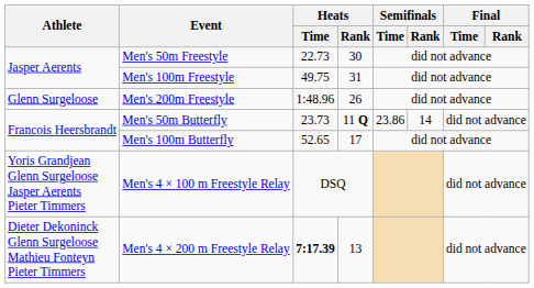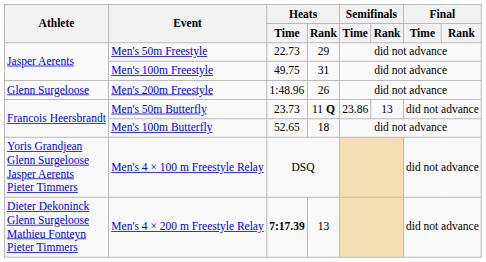 <table class=wikitable style="font-size:90%">
 <tr>
 <th rowspan="2">Athlete</th>
 <th rowspan="2">Event</th>
 <th colspan="2">Heats</th>
 <th colspan="2">Semifinals</th>
 <th colspan="2">Final</th>
 </tr>
 <tr>
 <th>Time</th>
 <th>Rank</th>
 <th>Time</th>
 <th>Rank</th>
 <th>Time</th>
 <th>Rank</th>
 </tr>
 <tr>
 <td rowspan="2"><a href='#'>Jasper Aerents</a></td>
 <td><a href='#'>Men's 50m Freestyle</a></td>
 <td align=center>22.73</td>
-<td align=center>30</td>
+<td align=center>29</td>
 <td align=center colspan=4>did not advance</td>
 </tr>
 <tr>
 <td><a href='#'>Men's 100m Freestyle</a></td>
 <td align=center>49.75</td>
 <td align=center>31</td>
 <td align=center colspan=4>did not advance</td>
 </tr>
 <tr>
 <td rowspan="1"><a href='#'>Glenn Surgeloose</a></td>
 <td><a href='#'>Men's 200m Freestyle</a></td>
 <td align=center>1:48.96</td>
 <td align=center>26</td>
 <td align=center colspan=4>did not advance</td>
 </tr>
 <tr>
 <td rowspan="2"><a href='#'>Francois Heersbrandt</a></td>
 <td><a href='#'>Men's 50m Butterfly</a></td>
 <td align=center>23.73</td>
 <td align=center>11 <strong>Q</strong></td>
 <td align=center>23.86</td>
-<td align=center>14</td>
+<td align=center>13</td>
 <td align=center colspan=2>did not advance</td>
 </tr>
 <tr>
 <td><a href='#'>Men's 100m Butterfly</a></td>
 <td align=center>52.65</td>
-<td align=center>17</td>
+<td align=center>18</td>
 <td align=center colspan=4>did not advance</td>
 </tr>
 <tr>
 <td rowspan="1"><a href='#'>Yoris Grandjean</a><br><a href='#'>Glenn Surgeloose</a><br><a href='#'>Jasper Aerents</a><br><a href='#'>Pieter Timmers</a></td>
 <td><a href='#'>Men's 4 × 100 m Freestyle Relay</a></td>
 <td align=center colspan=2>DSQ</td>
 <td colspan= 2 bgcolor="wheat"></td>
 <td align=center colspan=2>did not advance</td>
 </tr>
 <tr>
 <td rowspan="1"><a href='#'>Dieter Dekoninck</a><br><a href='#'>Glenn Surgeloose</a><br><a href='#'>Mathieu Fonteyn</a><br><a href='#'>Pieter Timmers</a></td>
 <td><a href='#'>Men's 4 × 200 m Freestyle Relay</a></td>
 <td align=center><strong>7:17.39</strong></td>
 <td align=center>13</td>
 <td colspan= 2 bgcolor="wheat"></td>
 <td align=center colspan=2>did not advance</td>
 </tr>
 </table>
